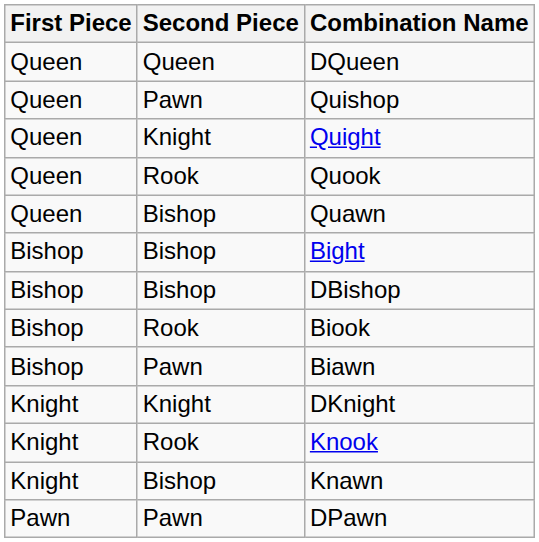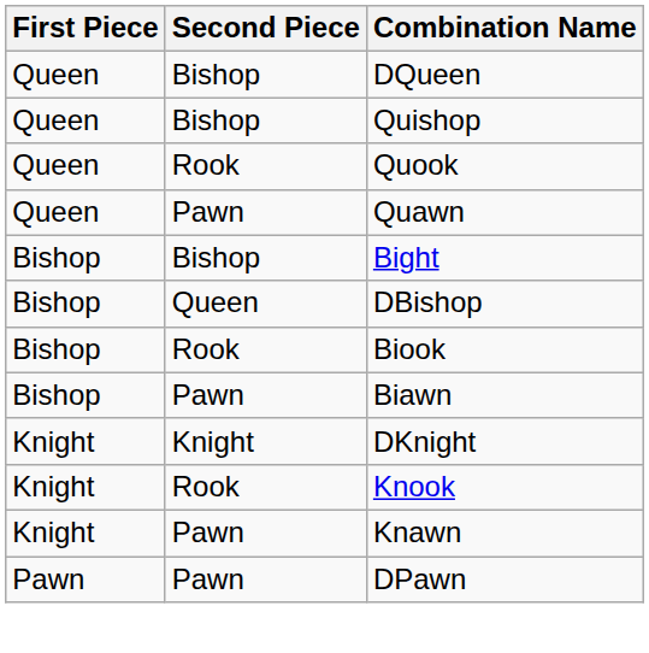 <table class="wikitable">
 <tr>
 <th>First Piece</th>
 <th>Second Piece</th>
 <th>Combination Name</th>
 </tr>
 <tr>
 <td>Queen</td>
-<td>Queen</td>
+<td>Bishop</td>
 <td>DQueen</td>
 </tr>
 <tr>
 <td>Queen</td>
-<td>Pawn</td>
+<td>Bishop</td>
 <td>Quishop</td>
-</tr>
-<tr>
-<td>Queen</td>
-<td>Knight</td>
-<td><a href='#'>Quight</a></td>
 </tr>
 <tr>
 <td>Queen</td>
 <td>Rook</td>
 <td>Quook</td>
 </tr>
 <tr>
 <td>Queen</td>
-<td>Bishop</td>
+<td>Pawn</td>
 <td>Quawn</td>
 </tr>
 <tr>
 <td>Bishop</td>
 <td>Bishop</td>
 <td><a href='#'>Bight</a></td>
 </tr>
 <tr>
 <td>Bishop</td>
-<td>Bishop</td>
+<td>Queen</td>
 <td>DBishop</td>
 </tr>
 <tr>
 <td>Bishop</td>
 <td>Rook</td>
 <td>Biook</td>
 </tr>
 <tr>
 <td>Bishop</td>
 <td>Pawn</td>
 <td>Biawn</td>
 </tr>
 <tr>
 <td>Knight</td>
 <td>Knight</td>
 <td>DKnight</td>
 </tr>
 <tr>
 <td>Knight</td>
 <td>Rook</td>
 <td><a href='#'>Knook</a></td>
 </tr>
 <tr>
 <td>Knight</td>
-<td>Bishop</td>
+<td>Pawn</td>
 <td>Knawn</td>
 </tr>
 <tr>
 <td>Pawn</td>
 <td>Pawn</td>
 <td>DPawn</td>
 </tr>
 </table>
